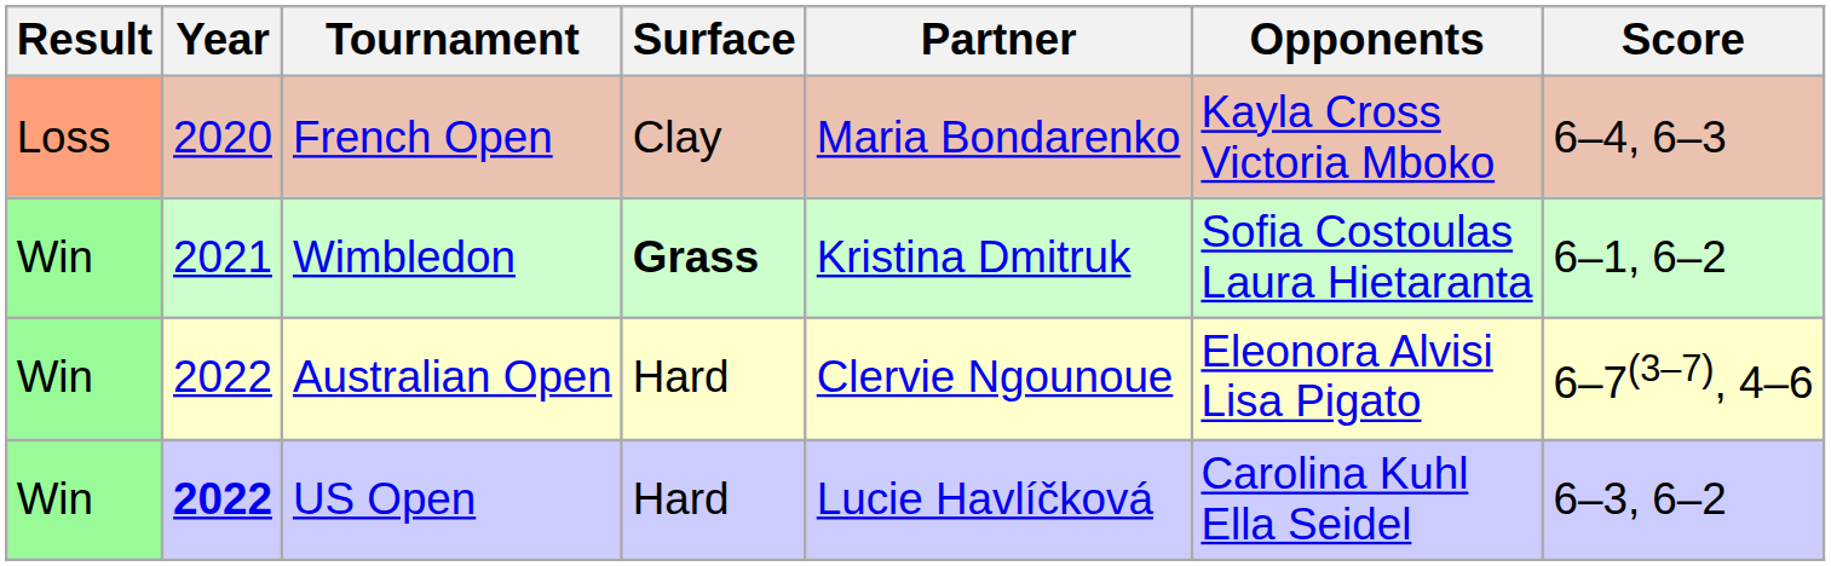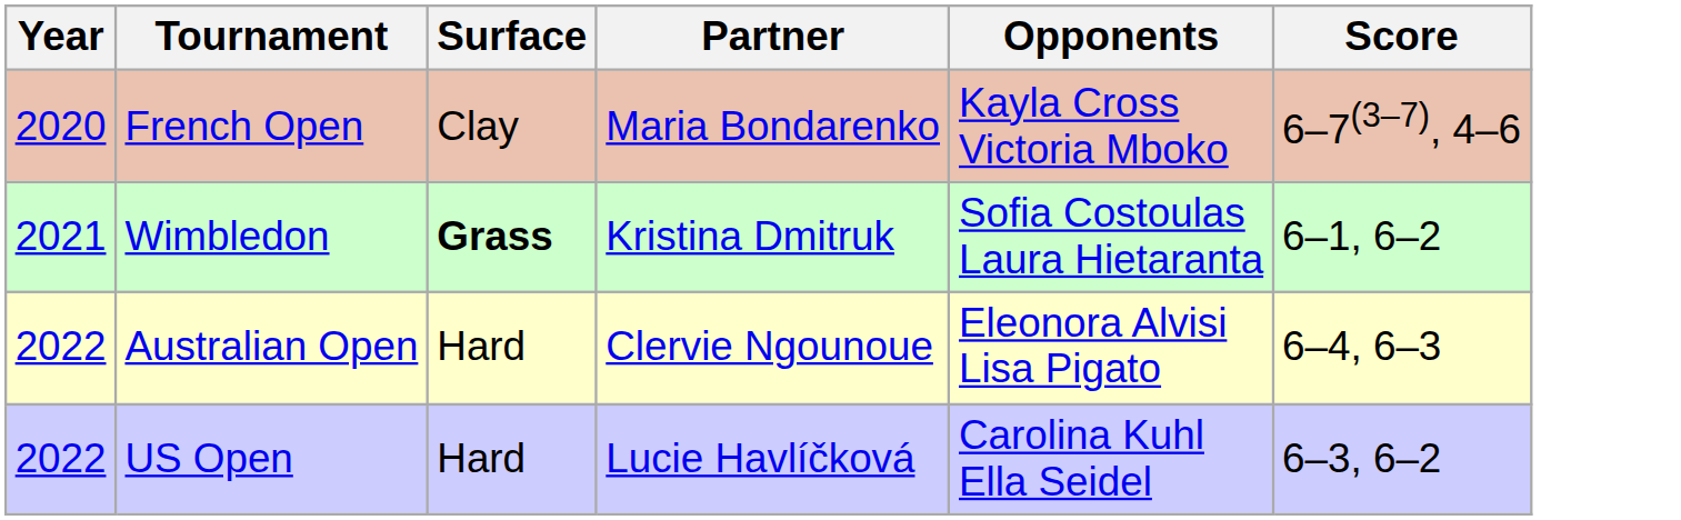 <table class="sortable wikitable">
 <tr>
-<th>Result</th>
 <th>Year</th>
 <th>Tournament</th>
 <th>Surface</th>
 <th>Partner</th>
 <th>Opponents</th>
 <th class="unsortable">Score</th>
 </tr>
 <tr style="background:#ebc2af;">
-<td bgcolor=ffa07a>Loss</td>
 <td><a href='#'>2020</a></td>
 <td><a href='#'>French Open</a></td>
 <td>Clay</td>
 <td> <a href='#'>Maria Bondarenko</a></td>
 <td> <a href='#'>Kayla Cross</a> <br>  <a href='#'>Victoria Mboko</a></td>
-<td>6–4, 6–3</td>
+<td>6–7<sup>(3–7)</sup>, 4–6</td>
 </tr>
 <tr style="background:#ccffcc;">
-<td bgcolor=98fb98>Win</td>
 <td><a href='#'>2021</a></td>
 <td><a href='#'>Wimbledon</a></td>
 <td><strong>Grass</strong></td>
 <td> <a href='#'>Kristina Dmitruk</a></td>
 <td> <a href='#'>Sofia Costoulas</a> <br>  <a href='#'>Laura Hietaranta</a></td>
 <td>6–1, 6–2</td>
 </tr>
 <tr style="background:#ffc;">
-<td bgcolor=98fb98>Win</td>
 <td><a href='#'>2022</a></td>
 <td><a href='#'>Australian Open</a></td>
 <td>Hard</td>
 <td> <a href='#'>Clervie Ngounoue</a></td>
 <td> <a href='#'>Eleonora Alvisi</a> <br>  <a href='#'>Lisa Pigato</a></td>
-<td>6–7<sup>(3–7)</sup>, 4–6</td>
+<td>6–4, 6–3</td>
 </tr>
 <tr style="background:#ccf;">
-<td bgcolor=98fb98>Win</td>
-<td><strong><a href='#'>2022</a></strong></td>
+<td><a href='#'>2022</a></td>
 <td><a href='#'>US Open</a></td>
 <td>Hard</td>
 <td> <a href='#'>Lucie Havlíčková</a></td>
 <td> <a href='#'>Carolina Kuhl</a> <br>  <a href='#'>Ella Seidel</a></td>
 <td>6–3, 6–2</td>
 </tr>
 </table>
